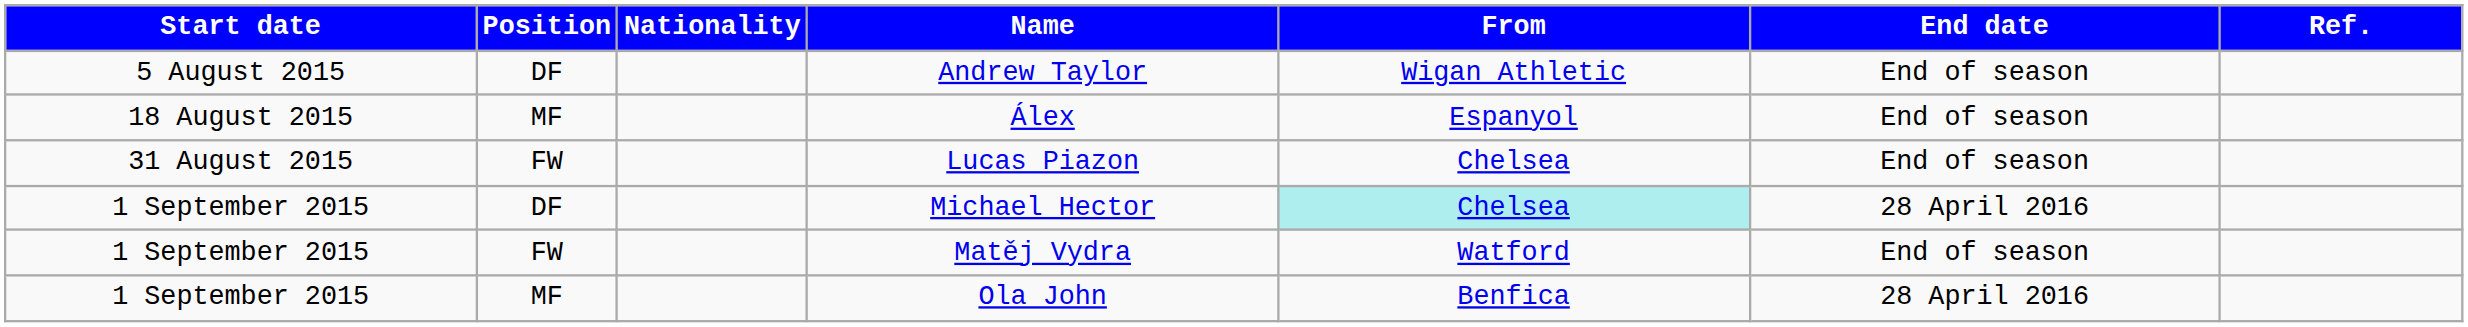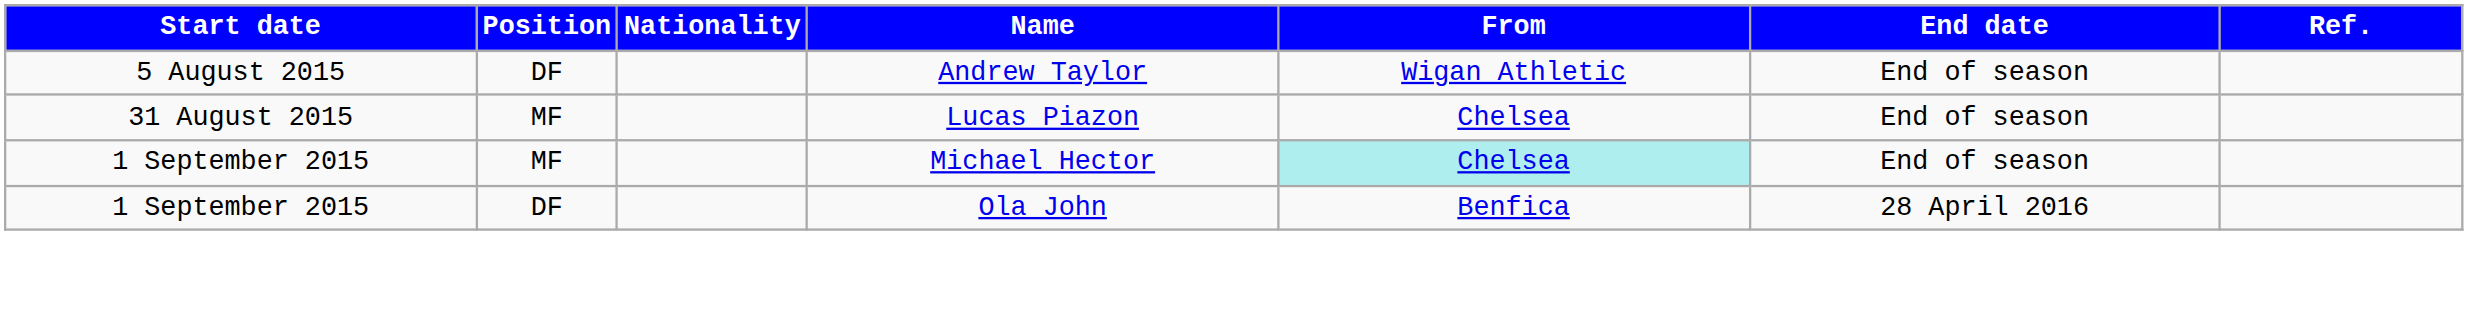 <table class="wikitable"  style="text-align:center; font-size:90%; ">
 <tr>
 <th style="background:#00f; color:white; width:200px;">Start date</th>
 <th style="background:#00f; color:white; width:50px;">Position</th>
 <th style="background:#00f; color:white; width:50px;">Nationality</th>
 <th style="background:#00f; color:white; width:200px;">Name</th>
 <th style="background:#00f; color:white; width:200px;">From</th>
 <th style="background:#00f; color:white; width:200px;">End date</th>
 <th style="background:#00f; color:white; width:100px;">Ref.</th>
 </tr>
 <tr>
 <td>5 August 2015</td>
 <td>DF</td>
 <td></td>
 <td><a href='#'>Andrew Taylor</a></td>
 <td><a href='#'>Wigan Athletic</a></td>
 <td>End of season</td>
 <td></td>
 </tr>
 <tr>
-<td>18 August 2015</td>
+<td>31 August 2015</td>
 <td>MF</td>
-<td></td>
-<td><a href='#'>Álex</a></td>
-<td><a href='#'>Espanyol</a></td>
-<td>End of season</td>
-<td></td>
-</tr>
-<tr>
-<td>31 August 2015</td>
-<td>FW</td>
 <td></td>
 <td><a href='#'>Lucas Piazon</a></td>
 <td><a href='#'>Chelsea</a></td>
 <td>End of season</td>
 <td></td>
 </tr>
 <tr>
 <td>1 September 2015</td>
-<td>DF</td>
+<td>MF</td>
 <td></td>
 <td><a href='#'>Michael Hector</a></td>
 <td style="background: paleturquoise;"><a href='#'>Chelsea</a></td>
-<td>28 April 2016</td>
-<td></td>
-</tr>
-<tr>
-<td>1 September 2015</td>
-<td>FW</td>
-<td></td>
-<td><a href='#'>Matěj Vydra</a></td>
-<td><a href='#'>Watford</a></td>
 <td>End of season</td>
 <td></td>
 </tr>
 <tr>
 <td>1 September 2015</td>
-<td>MF</td>
+<td>DF</td>
 <td></td>
 <td><a href='#'>Ola John</a></td>
 <td><a href='#'>Benfica</a></td>
 <td>28 April 2016</td>
 <td></td>
 </tr>
 </table>
